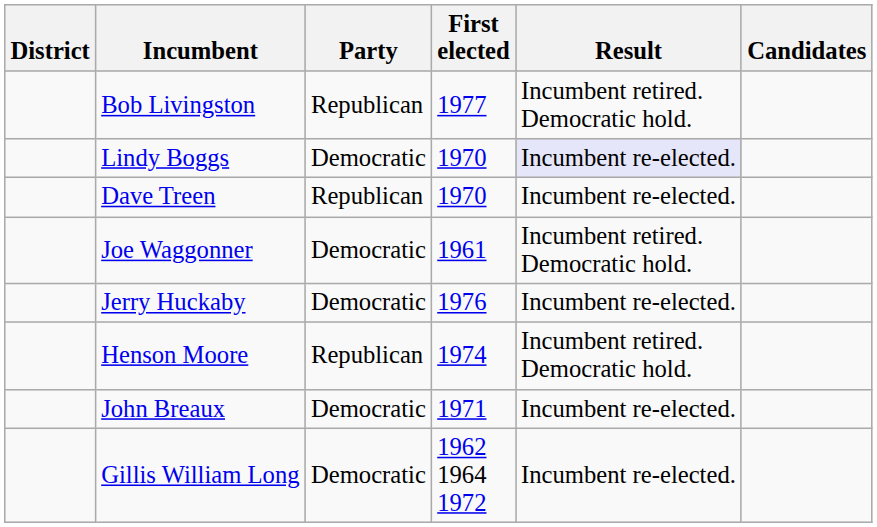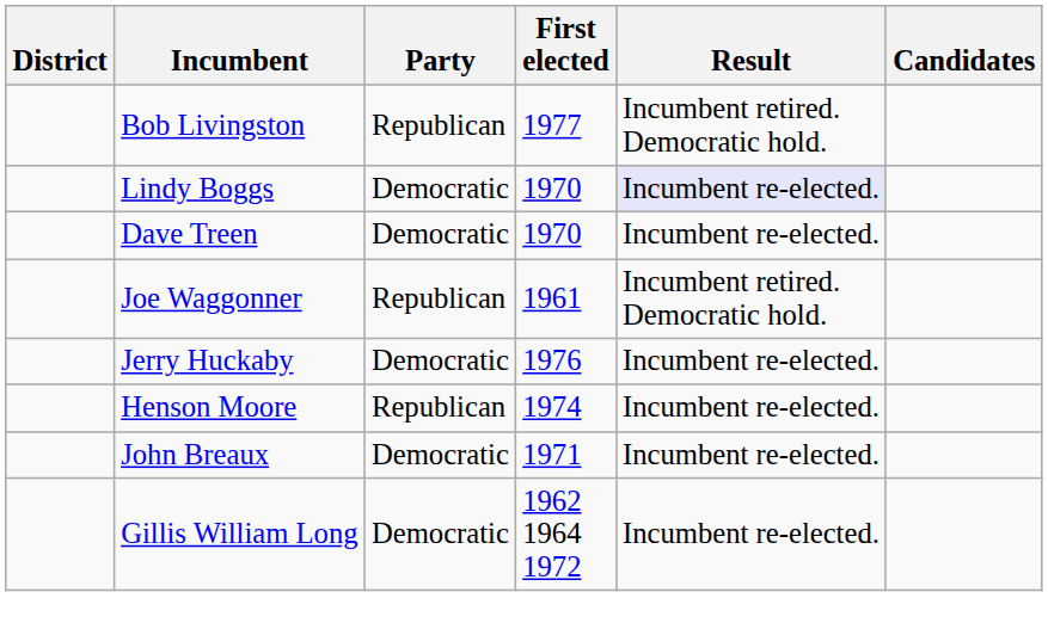 <table class=wikitable>
 <tr valign=bottom>
 <th>District</th>
 <th>Incumbent</th>
 <th>Party</th>
 <th>First<br>elected</th>
 <th>Result</th>
 <th>Candidates</th>
 </tr>
 <tr>
 <td></td>
 <td><a href='#'>Bob Livingston</a></td>
 <td>Republican</td>
 <td><a href='#'>1977 </a></td>
 <td>Incumbent retired.<br>Democratic hold.</td>
 <td nowrap></td>
 </tr>
 <tr>
 <td></td>
 <td><a href='#'>Lindy Boggs</a></td>
 <td>Democratic</td>
 <td><a href='#'>1970 </a></td>
 <td style="background: lavender;">Incumbent re-elected.</td>
 <td nowrap></td>
 </tr>
 <tr>
 <td></td>
 <td><a href='#'>Dave Treen</a></td>
-<td>Republican</td>
+<td>Democratic</td>
 <td><a href='#'>1970</a></td>
 <td>Incumbent re-elected.</td>
 <td nowrap></td>
 </tr>
 <tr>
 <td></td>
 <td><a href='#'>Joe Waggonner</a></td>
-<td>Democratic</td>
+<td>Republican</td>
 <td><a href='#'>1961 </a></td>
 <td>Incumbent retired.<br>Democratic hold.</td>
 <td nowrap></td>
 </tr>
 <tr>
 <td></td>
 <td><a href='#'>Jerry Huckaby</a></td>
 <td>Democratic</td>
 <td><a href='#'>1976</a></td>
 <td>Incumbent re-elected.</td>
 <td nowrap></td>
 </tr>
 <tr>
 <td></td>
 <td><a href='#'>Henson Moore</a></td>
 <td>Republican</td>
 <td><a href='#'>1974</a></td>
-<td>Incumbent retired.<br>Democratic hold.</td>
+<td>Incumbent re-elected.</td>
 <td nowrap></td>
 </tr>
 <tr>
 <td></td>
 <td><a href='#'>John Breaux</a></td>
 <td>Democratic</td>
 <td><a href='#'>1971</a></td>
 <td>Incumbent re-elected.</td>
 <td nowrap></td>
 </tr>
 <tr>
 <td></td>
 <td><a href='#'>Gillis William Long</a></td>
 <td>Democratic</td>
 <td><a href='#'>1962</a><br>1964 <br><a href='#'>1972</a></td>
 <td>Incumbent re-elected.</td>
 <td nowrap></td>
 </tr>
 </table>
